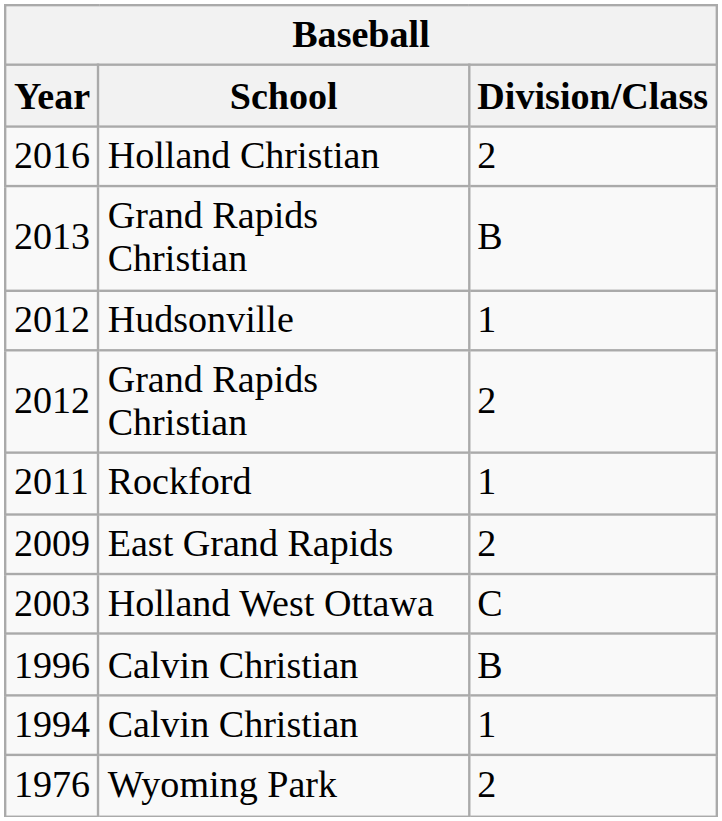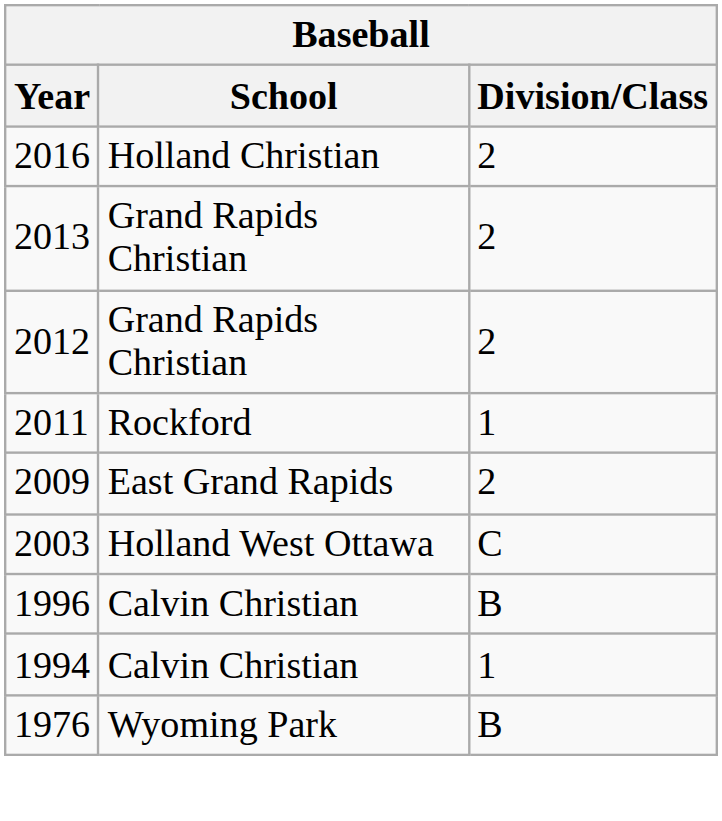 <table class="wikitable collapsible collapsed" width="300">
 <tr>
 <th colspan=3>Baseball</th>
 </tr>
 <tr>
 <th scope="col">Year</th>
 <th scope="col">School</th>
 <th scope="col">Division/Class</th>
 </tr>
 <tr>
 <td>2016</td>
 <td>Holland Christian</td>
 <td>2</td>
 </tr>
 <tr>
 <td>2013</td>
 <td>Grand Rapids Christian</td>
-<td>B</td>
-</tr>
-<tr>
-<td>2012</td>
-<td>Hudsonville</td>
-<td>1</td>
+<td>2</td>
 </tr>
 <tr>
 <td>2012</td>
 <td>Grand Rapids Christian</td>
 <td>2</td>
 </tr>
 <tr>
 <td>2011</td>
 <td>Rockford</td>
 <td>1</td>
 </tr>
 <tr>
 <td>2009</td>
 <td>East Grand Rapids</td>
 <td>2</td>
 </tr>
 <tr>
 <td>2003</td>
 <td>Holland West Ottawa</td>
 <td>C</td>
 </tr>
 <tr>
 <td>1996</td>
 <td>Calvin Christian</td>
 <td>B</td>
 </tr>
 <tr>
 <td>1994</td>
 <td>Calvin Christian</td>
 <td>1</td>
 </tr>
 <tr>
 <td>1976</td>
 <td>Wyoming Park</td>
-<td>2</td>
+<td>B</td>
 </tr>
 </table>
